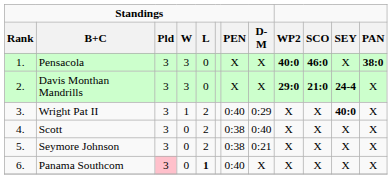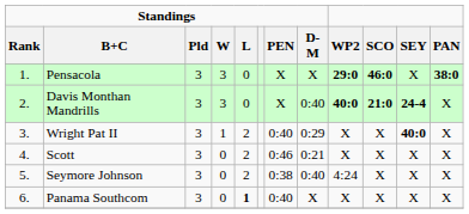 <table class="wikitable">
 <tr>
 <td colspan=8 align=center><strong>Standings</strong></td>
 <td colspan=6></td>
 </tr>
 <tr>
 <th bgcolor="#efefef">Rank</th>
 <th bgcolor="#efefef" width="160">B+C</th>
 <th bgcolor="#efefef" width="20">Pld</th>
 <th bgcolor="#efefef" width="20">W</th>
 <th bgcolor="#efefef" width="20">L</th>
 <th bgcolor="#efefef"></th>
 <th bgcolor="#efefef" width="20">PEN</th>
 <th bgcolor="#efefef" width="20">D-M</th>
 <th bgcolor="#efefef" width="20">WP2</th>
 <th bgcolor="#efefef" width="20">SCO</th>
 <th bgcolor="#efefef" width="20">SEY</th>
 <th bgcolor="#efefef" width="20">PAN</th>
 </tr>
 <tr align=center bgcolor=#ccffcc>
 <td>1.</td>
 <td align=left>Pensacola</td>
 <td>3</td>
 <td>3</td>
 <td>0</td>
 <td></td>
 <td>X</td>
 <td>X</td>
-<td><strong>40:0</strong></td>
+<td><strong>29:0</strong></td>
 <td><strong>46:0</strong></td>
 <td>X</td>
 <td><strong>38:0</strong></td>
 </tr>
 <tr align=center bgcolor=#ccffcc>
 <td>2.</td>
 <td align=left>Davis Monthan Mandrills</td>
 <td>3</td>
 <td>3</td>
 <td>0</td>
 <td></td>
 <td>X</td>
-<td>X</td>
-<td><strong>29:0</strong></td>
+<td>0:40</td>
+<td><strong>40:0</strong></td>
 <td><strong>21:0</strong></td>
 <td><strong>24-4</strong></td>
 <td>X</td>
 </tr>
 <tr align=center>
 <td>3.</td>
 <td align=left>Wright Pat II</td>
 <td>3</td>
 <td>1</td>
 <td>2</td>
 <td></td>
 <td>0:40</td>
 <td>0:29</td>
 <td>X</td>
 <td>X</td>
 <td><strong>40:0</strong></td>
 <td>X</td>
 </tr>
 <tr align=center>
 <td>4.</td>
 <td align=left>Scott</td>
 <td>3</td>
 <td>0</td>
 <td>2</td>
 <td></td>
-<td>0:38</td>
-<td>0:40</td>
+<td>0:46</td>
+<td>0:21</td>
 <td>X</td>
 <td>X</td>
 <td>X</td>
 <td>X</td>
 </tr>
 <tr align=center>
 <td>5.</td>
 <td align=left>Seymore Johnson</td>
 <td>3</td>
 <td>0</td>
 <td>2</td>
 <td></td>
 <td>0:38</td>
-<td>0:21</td>
-<td>X</td>
+<td>0:40</td>
+<td>4:24</td>
 <td>X</td>
 <td>X</td>
 <td>X</td>
 </tr>
 <tr align=center>
 <td>6.</td>
 <td align=left>Panama Southcom</td>
-<td style="background: pink;">3</td>
+<td>3</td>
 <td>0</td>
 <td><strong>1</strong></td>
 <td></td>
 <td>0:40</td>
 <td>X</td>
 <td>X</td>
 <td>X</td>
 <td>X</td>
 <td>X</td>
 </tr>
 <tr align=center>
 </tr>
 </table>
